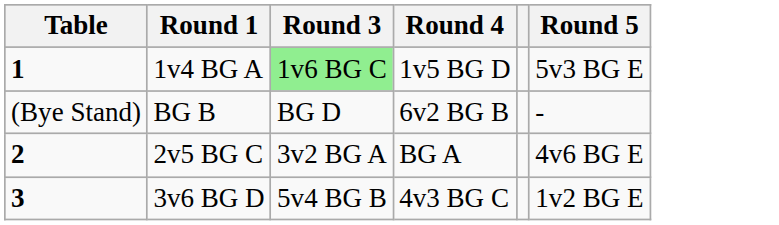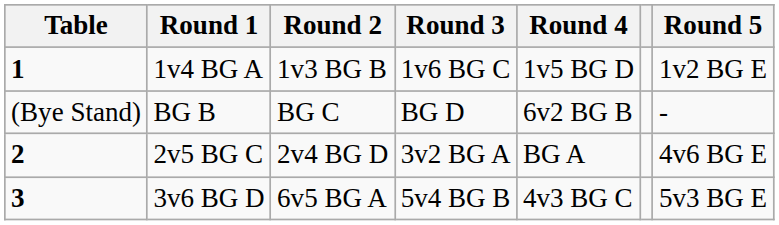 <table class="wikitable">
 <tr>
 <th>Table</th>
 <th>Round 1</th>
+<th>Round 2</th>
 <th>Round 3</th>
 <th>Round 4</th>
 <th></th>
 <th>Round 5</th>
 </tr>
 <tr>
 <td><strong>1</strong></td>
 <td>1v4 BG A</td>
-<td style="background: lightgreen;">1v6 BG C</td>
+<td>1v3 BG B</td>
+<td>1v6 BG C</td>
 <td>1v5 BG D</td>
 <td></td>
-<td>5v3 BG E</td>
+<td>1v2 BG E</td>
 </tr>
 <tr>
 <td>(Bye Stand)</td>
 <td>BG B</td>
+<td>BG C</td>
 <td>BG D</td>
 <td>6v2 BG B</td>
 <td></td>
 <td>-</td>
 </tr>
 <tr>
 <td><strong>2</strong></td>
 <td>2v5 BG C</td>
+<td>2v4 BG D</td>
 <td>3v2 BG A</td>
 <td>BG A</td>
 <td></td>
 <td>4v6 BG E</td>
 </tr>
 <tr>
 <td><strong>3</strong></td>
 <td>3v6 BG D</td>
+<td>6v5 BG A</td>
 <td>5v4 BG B</td>
 <td>4v3 BG C</td>
 <td></td>
-<td>1v2 BG E</td>
+<td>5v3 BG E</td>
 </tr>
 </table>
